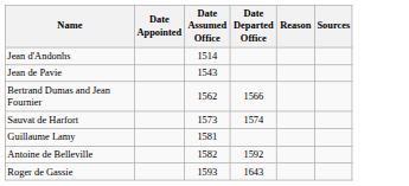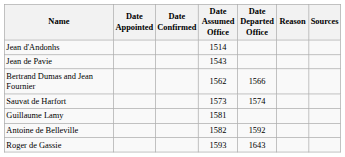 <table class="wikitable">
 <tr style="font-size: 75%;">
 <th style="width: 150px;">Name</th>
 <th style="width: 50px;">Date Appointed</th>
+<th style="width: 50px;">Date Confirmed</th>
 <th style="width: 50px;">Date Assumed Office</th>
 <th style="width: 50px;">Date Departed Office</th>
 <th style="width: 40px;">Reason</th>
 <th style="width: 30px;">Sources</th>
 </tr>
 <tr style="font-size: 75%;">
 <td>Jean d'Andonhs</td>
+<td style="text-align: center;"></td>
 <td style="text-align: center;"></td>
 <td style="text-align: center;">1514</td>
 <td style="text-align: center;"></td>
 <td style="text-align: center;"></td>
 <td></td>
 </tr>
 <tr style="font-size: 75%;">
 <td>Jean de Pavie</td>
 <td style="text-align: center;"></td>
+<td style="text-align: center;"></td>
 <td style="text-align: center;">1543</td>
 <td style="text-align: center;"></td>
 <td style="text-align: center;"></td>
 <td></td>
 </tr>
 <tr style="font-size: 75%;">
 <td>Bertrand Dumas and Jean Fournier</td>
+<td style="text-align: center;"></td>
 <td style="text-align: center;"></td>
 <td style="text-align: center;">1562</td>
 <td style="text-align: center;">1566</td>
 <td style="text-align: center;"></td>
 <td></td>
 </tr>
 <tr style="font-size: 75%;">
 <td>Sauvat de Harfort</td>
 <td style="text-align: center;"></td>
+<td style="text-align: center;"></td>
 <td style="text-align: center;">1573</td>
 <td style="text-align: center;">1574</td>
 <td style="text-align: center;"></td>
 <td></td>
 </tr>
 <tr style="font-size: 75%;">
 <td>Guillaume Lamy</td>
+<td style="text-align: center;"></td>
 <td style="text-align: center;"></td>
 <td style="text-align: center;">1581</td>
 <td style="text-align: center;"></td>
 <td style="text-align: center;"></td>
 <td></td>
 </tr>
 <tr style="font-size: 75%;">
 <td>Antoine de Belleville</td>
 <td style="text-align: center;"></td>
+<td style="text-align: center;"></td>
 <td style="text-align: center;">1582</td>
 <td style="text-align: center;">1592</td>
 <td style="text-align: center;"></td>
 <td></td>
 </tr>
 <tr style="font-size: 75%;">
 <td>Roger de Gassie</td>
 <td style="text-align: center;"></td>
+<td style="text-align: center;"></td>
 <td style="text-align: center;">1593</td>
 <td style="text-align: center;">1643</td>
 <td style="text-align: center;"></td>
 <td></td>
 </tr>
 </table>
